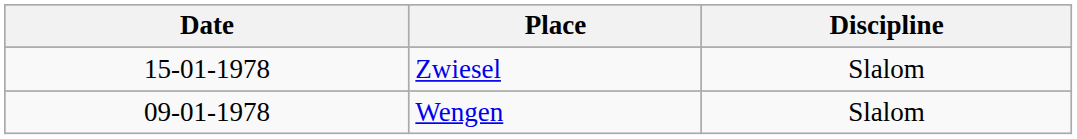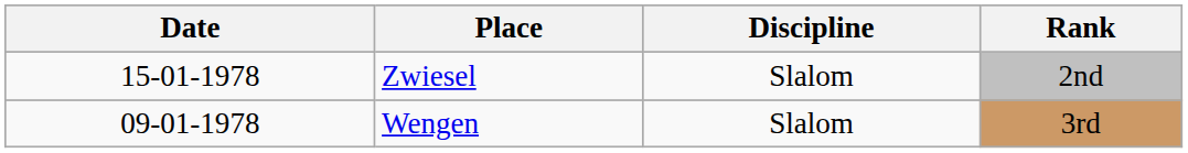 <table class="wikitable sortable" width=50% style="font-size:100%; text-align:center;">
 <tr>
 <th>Date</th>
 <th>Place</th>
 <th>Discipline</th>
+<th>Rank</th>
 </tr>
 <tr>
 <td>15-01-1978</td>
 <td align=left> <a href='#'>Zwiesel</a></td>
 <td>Slalom</td>
+<td bgcolor=silver>2nd</td>
 </tr>
 <tr>
 <td>09-01-1978</td>
 <td align=left> <a href='#'>Wengen</a></td>
 <td>Slalom</td>
+<td bgcolor=cc9966>3rd</td>
 </tr>
 </table>
